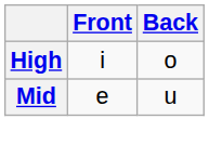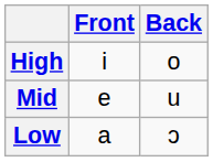 <table class="wikitable" style="text-align: center;">
 <tr>
 <th></th>
 <th><a href='#'>Front</a></th>
 <th><a href='#'>Back</a></th>
 </tr>
 <tr>
 <th><a href='#'>High</a></th>
 <td>i</td>
 <td>o</td>
 </tr>
 <tr>
 <th><a href='#'>Mid</a></th>
 <td>e</td>
 <td>u</td>
 </tr>
+<tr>
+<th><a href='#'>Low</a></th>
+<td>a</td>
+<td>ɔ</td>
+</tr>
 </table>
